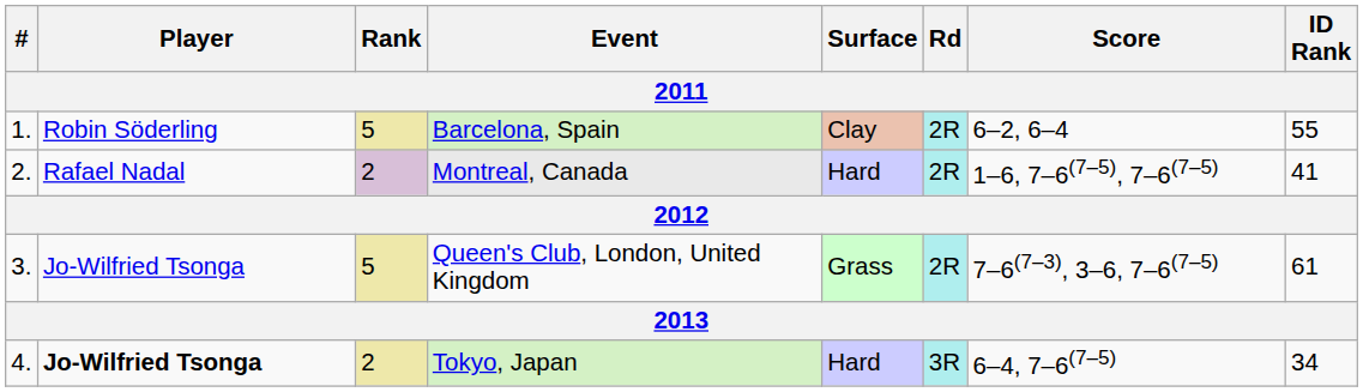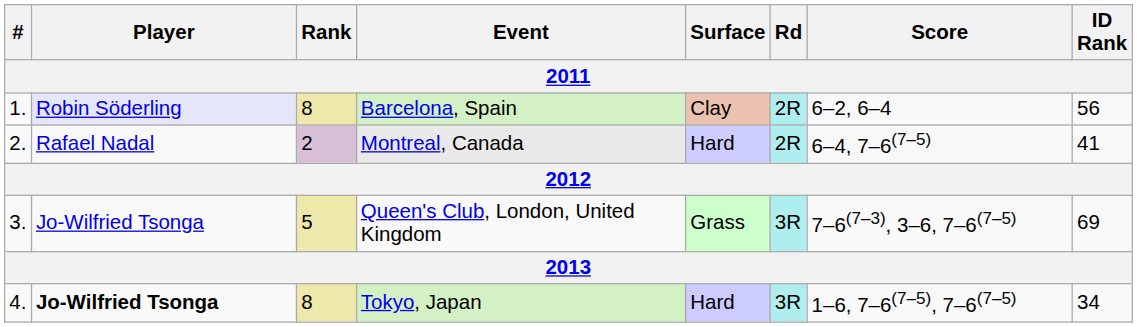 <table class="wikitable sortable">
 <tr>
 <th>#</th>
 <th width=200>Player</th>
 <th>Rank</th>
 <th width=250>Event</th>
 <th>Surface</th>
 <th>Rd</th>
 <th width=200>Score</th>
 <th>ID<br>Rank</th>
 </tr>
 <tr>
 <th colspan=8><a href='#'>2011</a></th>
 </tr>
 <tr>
 <td>1.</td>
-<td> <a href='#'>Robin Söderling</a></td>
-<td bgcolor=EEE8AA>5</td>
+<td style="background: lavender;"> <a href='#'>Robin Söderling</a></td>
+<td bgcolor=EEE8AA>8</td>
 <td bgcolor=d4f1c5><a href='#'>Barcelona</a>, Spain</td>
 <td bgcolor=#ebc2af>Clay</td>
 <td bgcolor=afeeee>2R</td>
 <td>6–2, 6–4</td>
-<td>55</td>
+<td>56</td>
 </tr>
 <tr>
 <td>2.</td>
 <td> <a href='#'>Rafael Nadal</a></td>
 <td bgcolor=thistle>2</td>
 <td bgcolor=e9e9e9><a href='#'>Montreal</a>, Canada</td>
 <td bgcolor=CCCCFF>Hard</td>
 <td bgcolor=afeeee>2R</td>
-<td>1–6, 7–6<sup>(7–5)</sup>, 7–6<sup>(7–5)</sup></td>
+<td>6–4, 7–6<sup>(7–5)</sup></td>
 <td>41</td>
 </tr>
 <tr>
 <th colspan=8><a href='#'>2012</a></th>
 </tr>
 <tr>
 <td>3.</td>
 <td> <a href='#'>Jo-Wilfried Tsonga</a></td>
 <td bgcolor=EEE8AA>5</td>
 <td><a href='#'>Queen's Club</a>, London, United Kingdom</td>
 <td bgcolor=#cfc>Grass</td>
-<td bgcolor=afeeee>2R</td>
+<td bgcolor=afeeee>3R</td>
 <td>7–6<sup>(7–3)</sup>, 3–6, 7–6<sup>(7–5)</sup></td>
-<td>61</td>
+<td>69</td>
 </tr>
 <tr>
 <th colspan=8><a href='#'>2013</a></th>
 </tr>
 <tr>
 <td>4.</td>
 <td><strong> Jo-Wilfried Tsonga</strong></td>
-<td bgcolor=EEE8AA>2</td>
+<td bgcolor=EEE8AA>8</td>
 <td bgcolor=d4f1c5><a href='#'>Tokyo</a>, Japan</td>
 <td bgcolor=CCCCFF>Hard</td>
 <td bgcolor=afeeee>3R</td>
-<td>6–4, 7–6<sup>(7–5)</sup></td>
+<td>1–6, 7–6<sup>(7–5)</sup>, 7–6<sup>(7–5)</sup></td>
 <td>34</td>
 </tr>
 </table>
